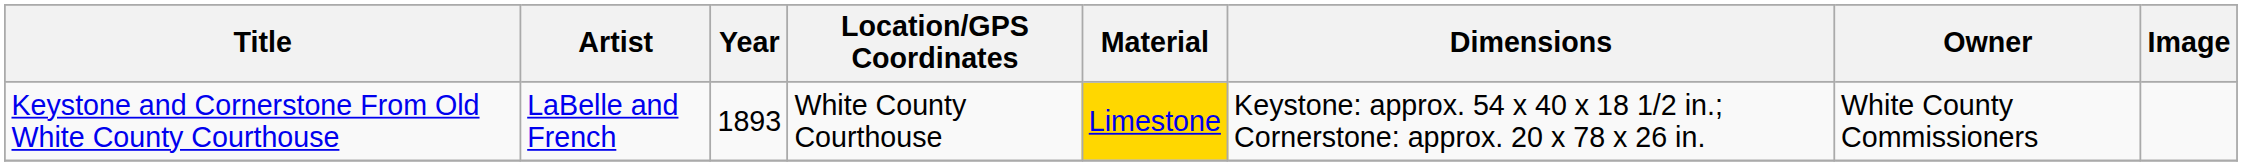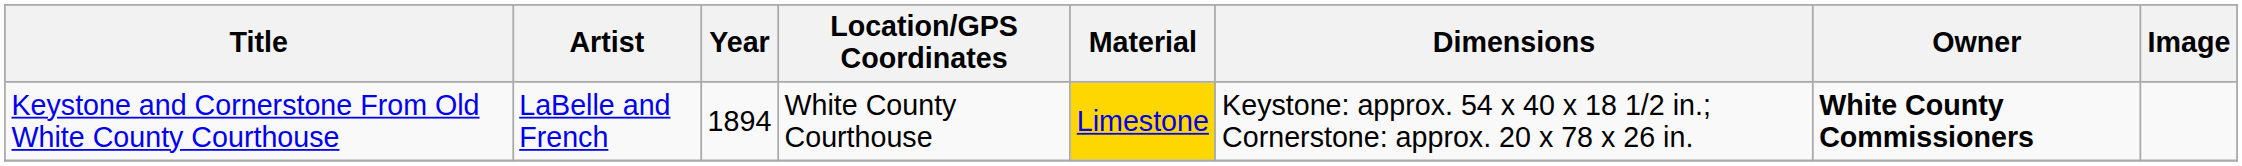 <table class="wikitable sortable">
 <tr>
 <th>Title</th>
 <th>Artist</th>
 <th>Year</th>
 <th>Location/GPS Coordinates</th>
 <th>Material</th>
 <th>Dimensions</th>
 <th>Owner</th>
 <th>Image</th>
 </tr>
 <tr>
 <td><a href='#'>Keystone and Cornerstone From Old White County Courthouse</a></td>
 <td><a href='#'>LaBelle and French</a></td>
-<td>1893</td>
+<td>1894</td>
 <td>White County Courthouse</td>
 <td style="background: gold;"><a href='#'>Limestone</a></td>
 <td>Keystone: approx. 54 x 40 x 18 1/2 in.; Cornerstone: approx. 20 x 78 x 26 in.</td>
-<td>White County Commissioners</td>
+<td><strong>White County Commissioners</strong></td>
 <td></td>
 </tr>
 <tr>
 </tr>
 </table>
